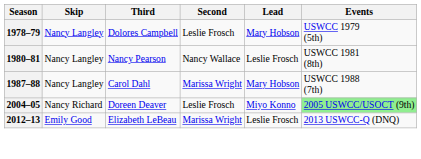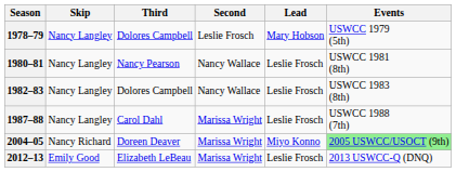 <table class="wikitable">
 <tr>
 <th scope="col">Season</th>
 <th scope="col">Skip</th>
 <th scope="col">Third</th>
 <th scope="col">Second</th>
 <th scope="col">Lead</th>
 <th scope="col">Events</th>
 </tr>
 <tr>
 <th scope="row">1978–79</th>
 <td><a href='#'>Nancy Langley</a></td>
 <td><a href='#'>Dolores Campbell</a></td>
 <td>Leslie Frosch</td>
 <td><a href='#'>Mary Hobson</a></td>
 <td><a href='#'>USWCC</a> 1979 <br> (5th)</td>
 </tr>
 <tr>
 <th scope="row">1980–81</th>
 <td>Nancy Langley</td>
 <td><a href='#'>Nancy Pearson</a></td>
 <td>Nancy Wallace</td>
 <td>Leslie Frosch</td>
 <td>USWCC 1981 <br> (8th)</td>
 </tr>
 <tr>
+<th scope="row">1982–83</th>
+<td>Nancy Langley</td>
+<td>Dolores Campbell</td>
+<td>Nancy Wallace</td>
+<td>Leslie Frosch</td>
+<td>USWCC 1983 <br> (8th)</td>
+</tr>
+<tr>
 <th scope="row">1987–88</th>
 <td>Nancy Langley</td>
 <td><a href='#'>Carol Dahl</a></td>
 <td><a href='#'>Marissa Wright</a></td>
-<td><a href='#'>Mary Hobson</a></td>
+<td>Leslie Frosch</td>
 <td>USWCC 1988 <br> (7th)</td>
 </tr>
 <tr>
 <th scope="row">2004–05</th>
 <td>Nancy Richard</td>
 <td><a href='#'>Doreen Deaver</a></td>
-<td>Leslie Frosch</td>
+<td><a href='#'>Marissa Wright</a></td>
 <td><a href='#'>Miyo Konno</a></td>
 <td style="background: lightgreen;"><a href='#'>2005 USWCC/USOCT</a> (9th)</td>
 </tr>
 <tr>
 <th scope="row">2012–13</th>
 <td><a href='#'>Emily Good</a></td>
 <td><a href='#'>Elizabeth LeBeau</a></td>
 <td><a href='#'>Marissa Wright</a></td>
 <td>Leslie Frosch</td>
 <td><a href='#'>2013 USWCC-Q</a> (DNQ)</td>
 </tr>
 </table>
